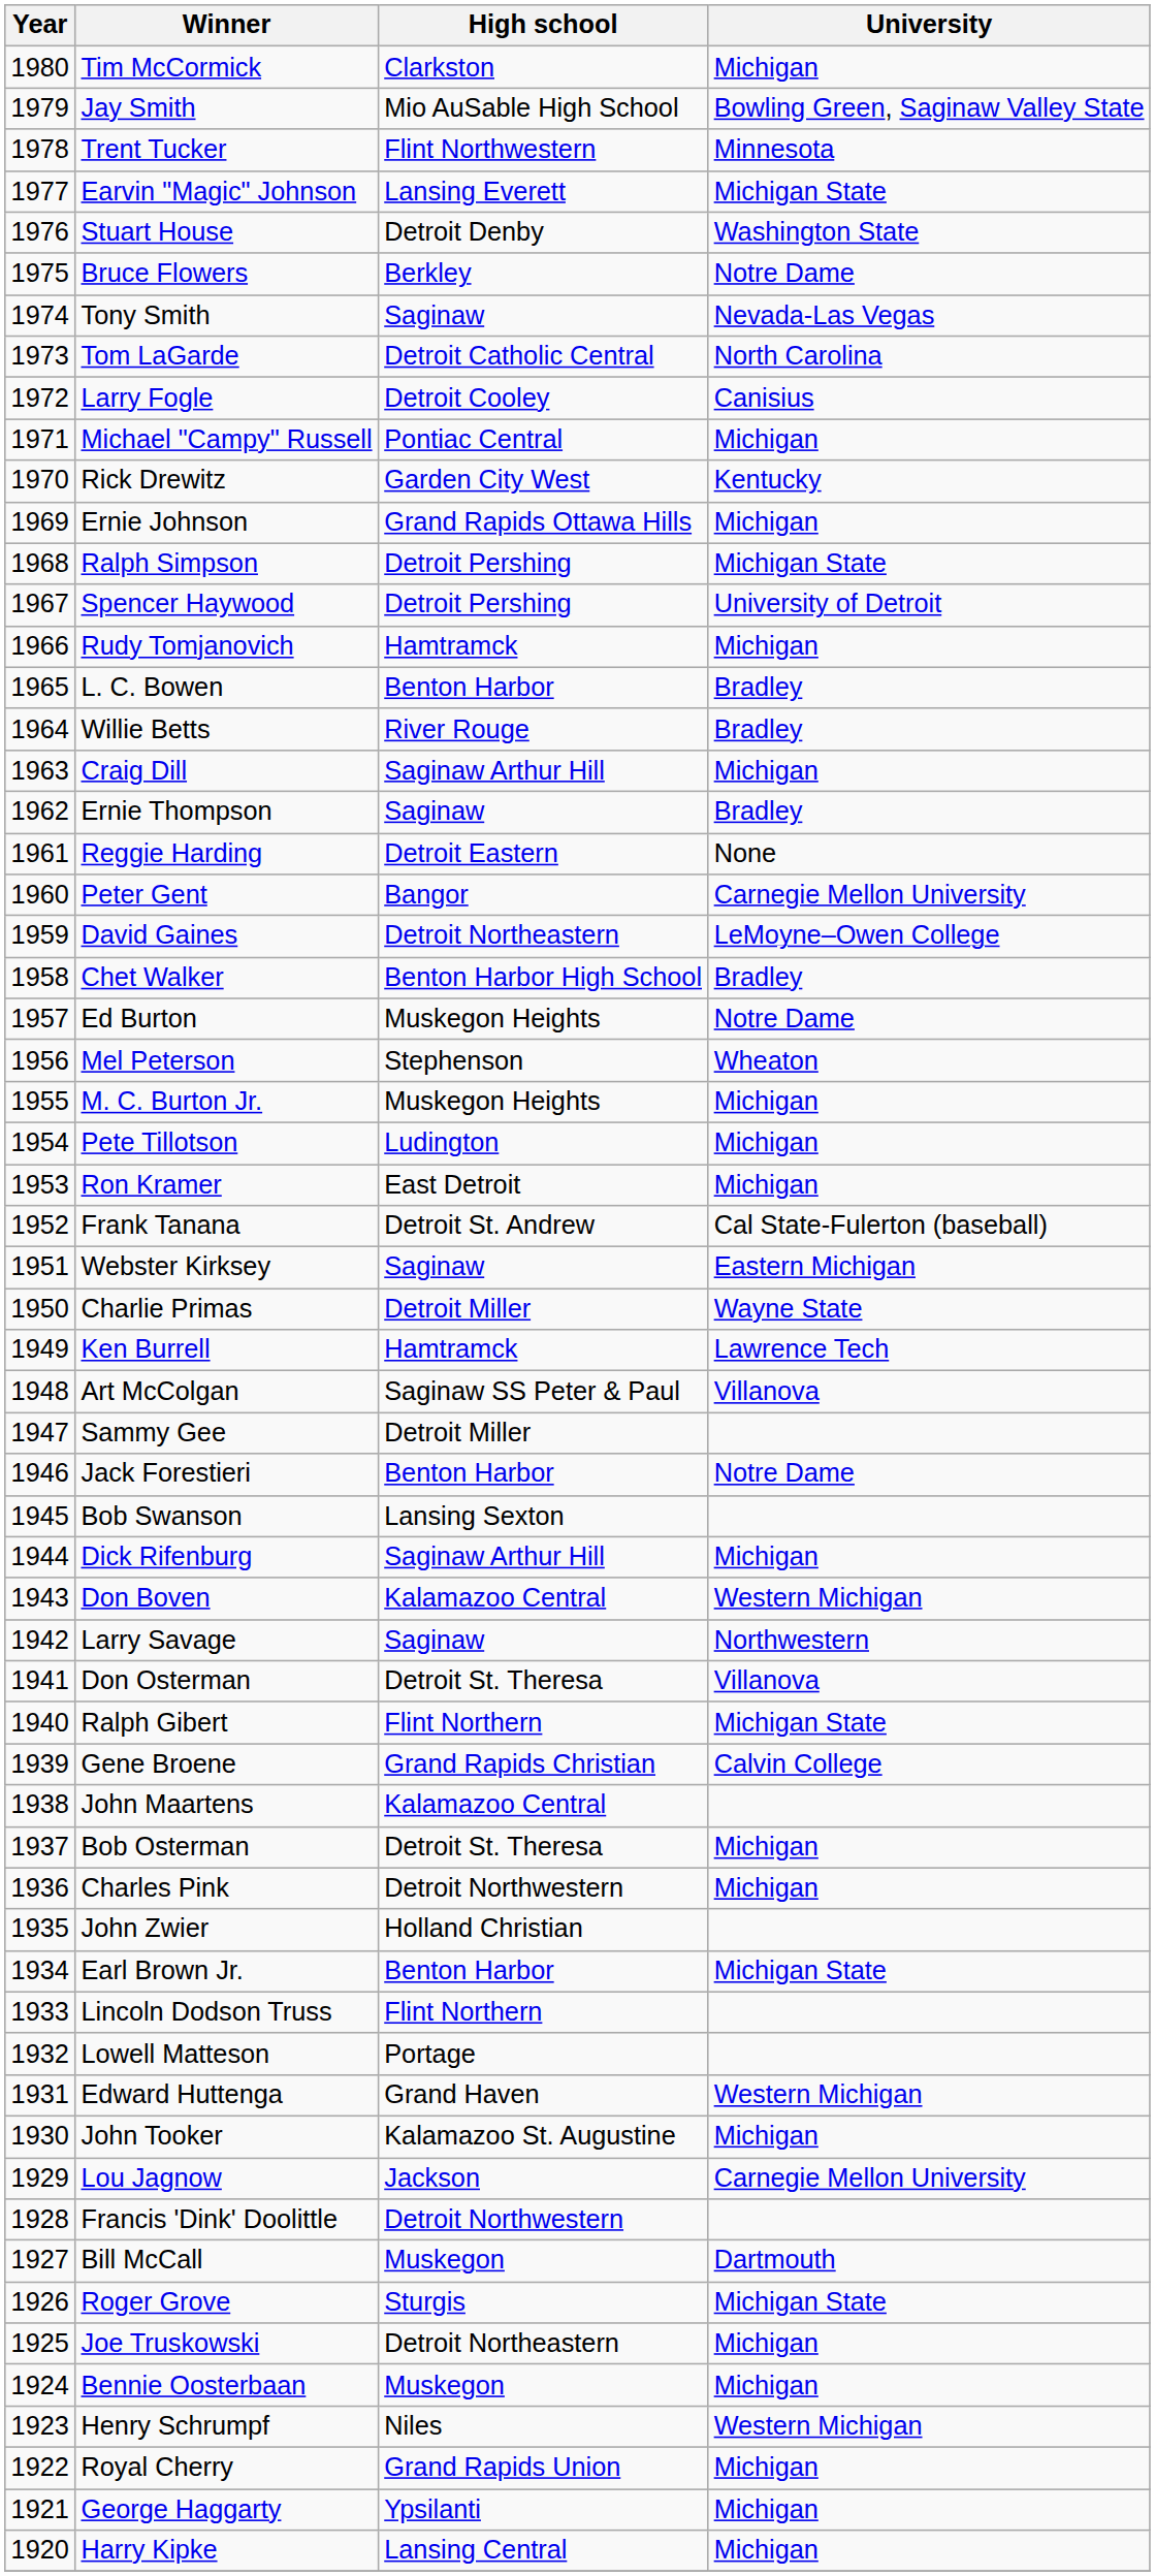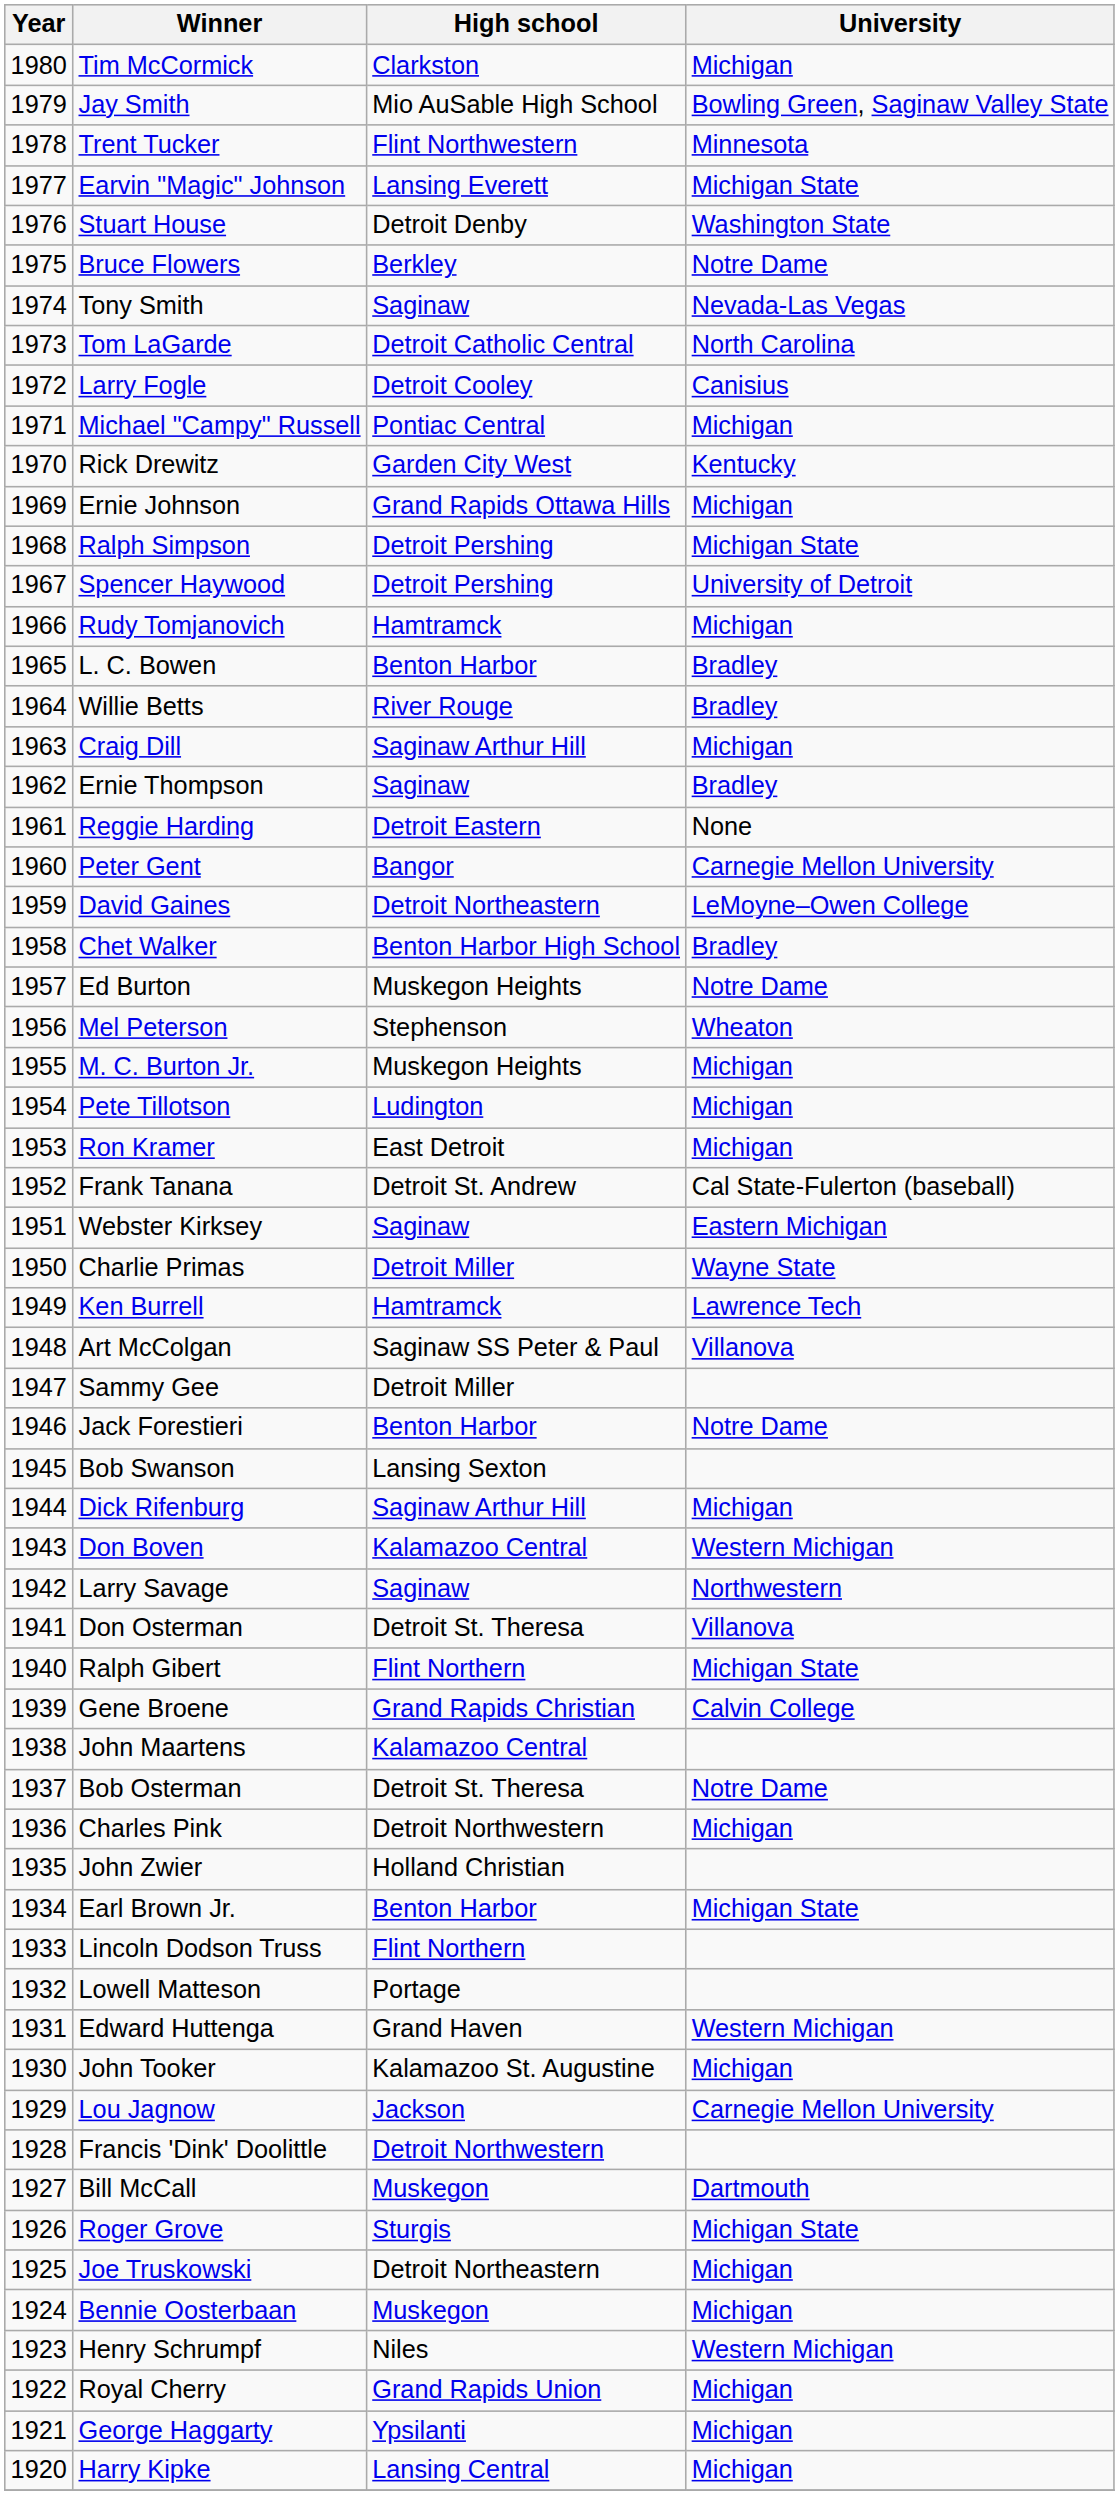 <table class="wikitable sortable">
 <tr>
 <th>Year</th>
 <th>Winner</th>
 <th>High school</th>
 <th>University</th>
 </tr>
 <tr>
 <td>1980</td>
 <td><a href='#'>Tim McCormick</a></td>
 <td><a href='#'>Clarkston</a></td>
 <td><a href='#'>Michigan</a></td>
 </tr>
 <tr>
 <td>1979</td>
 <td><a href='#'>Jay Smith</a></td>
 <td>Mio AuSable High School</td>
 <td><a href='#'>Bowling Green</a>, <a href='#'>Saginaw Valley State</a></td>
 </tr>
 <tr>
 <td>1978</td>
 <td><a href='#'>Trent Tucker</a></td>
 <td><a href='#'>Flint Northwestern</a></td>
 <td><a href='#'>Minnesota</a></td>
 </tr>
 <tr>
 <td>1977</td>
 <td><a href='#'>Earvin "Magic" Johnson</a></td>
 <td><a href='#'>Lansing Everett</a></td>
 <td><a href='#'>Michigan State</a></td>
 </tr>
 <tr>
 <td>1976</td>
 <td><a href='#'>Stuart House</a></td>
 <td>Detroit Denby</td>
 <td><a href='#'>Washington State</a></td>
 </tr>
 <tr>
 <td>1975</td>
 <td><a href='#'>Bruce Flowers</a></td>
 <td><a href='#'>Berkley</a></td>
 <td><a href='#'>Notre Dame</a></td>
 </tr>
 <tr>
 <td>1974</td>
 <td>Tony Smith</td>
 <td><a href='#'>Saginaw</a></td>
 <td><a href='#'>Nevada-Las Vegas</a></td>
 </tr>
 <tr>
 <td>1973</td>
 <td><a href='#'>Tom LaGarde</a></td>
 <td><a href='#'>Detroit Catholic Central</a></td>
 <td><a href='#'>North Carolina</a></td>
 </tr>
 <tr>
 <td>1972</td>
 <td><a href='#'>Larry Fogle</a></td>
 <td><a href='#'>Detroit Cooley</a></td>
 <td><a href='#'>Canisius</a></td>
 </tr>
 <tr>
 <td>1971</td>
 <td><a href='#'>Michael "Campy" Russell</a></td>
 <td><a href='#'>Pontiac Central</a></td>
 <td><a href='#'>Michigan</a></td>
 </tr>
 <tr>
 <td>1970</td>
 <td>Rick Drewitz</td>
 <td><a href='#'>Garden City West</a></td>
 <td><a href='#'>Kentucky</a></td>
 </tr>
 <tr>
 <td>1969</td>
 <td>Ernie Johnson</td>
 <td><a href='#'>Grand Rapids Ottawa Hills</a></td>
 <td><a href='#'>Michigan</a></td>
 </tr>
 <tr>
 <td>1968</td>
 <td><a href='#'>Ralph Simpson</a></td>
 <td><a href='#'>Detroit Pershing</a></td>
 <td><a href='#'>Michigan State</a></td>
 </tr>
 <tr>
 <td>1967</td>
 <td><a href='#'>Spencer Haywood</a></td>
 <td><a href='#'>Detroit Pershing</a></td>
 <td><a href='#'>University of Detroit</a></td>
 </tr>
 <tr>
 <td>1966</td>
 <td><a href='#'>Rudy Tomjanovich</a></td>
 <td><a href='#'>Hamtramck</a></td>
 <td><a href='#'>Michigan</a></td>
 </tr>
 <tr>
 <td>1965</td>
 <td>L. C. Bowen</td>
 <td><a href='#'>Benton Harbor</a></td>
 <td><a href='#'>Bradley</a></td>
 </tr>
 <tr>
 <td>1964</td>
 <td>Willie Betts</td>
 <td><a href='#'>River Rouge</a></td>
 <td><a href='#'>Bradley</a></td>
 </tr>
 <tr>
 <td>1963</td>
 <td><a href='#'>Craig Dill</a></td>
 <td><a href='#'>Saginaw Arthur Hill</a></td>
 <td><a href='#'>Michigan</a></td>
 </tr>
 <tr>
 <td>1962</td>
 <td>Ernie Thompson</td>
 <td><a href='#'>Saginaw</a></td>
 <td><a href='#'>Bradley</a></td>
 </tr>
 <tr>
 <td>1961</td>
 <td><a href='#'>Reggie Harding</a></td>
 <td><a href='#'>Detroit Eastern</a></td>
 <td>None</td>
 </tr>
 <tr>
 <td>1960</td>
 <td><a href='#'>Peter Gent</a></td>
 <td><a href='#'>Bangor</a></td>
 <td><a href='#'>Carnegie Mellon University</a></td>
 </tr>
 <tr>
 <td>1959</td>
 <td><a href='#'>David Gaines</a></td>
 <td><a href='#'>Detroit Northeastern</a></td>
 <td><a href='#'>LeMoyne–Owen College</a></td>
 </tr>
 <tr>
 <td>1958</td>
 <td><a href='#'>Chet Walker</a></td>
 <td><a href='#'>Benton Harbor High School</a></td>
 <td><a href='#'>Bradley</a></td>
 </tr>
 <tr>
 <td>1957</td>
 <td>Ed Burton</td>
 <td>Muskegon Heights</td>
 <td><a href='#'>Notre Dame</a></td>
 </tr>
 <tr>
 <td>1956</td>
 <td><a href='#'>Mel Peterson</a></td>
 <td>Stephenson</td>
 <td><a href='#'>Wheaton</a></td>
 </tr>
 <tr>
 <td>1955</td>
 <td><a href='#'>M. C. Burton Jr.</a></td>
 <td>Muskegon Heights</td>
 <td><a href='#'>Michigan</a></td>
 </tr>
 <tr>
 <td>1954</td>
 <td><a href='#'>Pete Tillotson</a></td>
 <td><a href='#'>Ludington</a></td>
 <td><a href='#'>Michigan</a></td>
 </tr>
 <tr>
 <td>1953</td>
 <td><a href='#'>Ron Kramer</a></td>
 <td>East Detroit</td>
 <td><a href='#'>Michigan</a></td>
 </tr>
 <tr>
 <td>1952</td>
 <td>Frank Tanana</td>
 <td>Detroit St. Andrew</td>
 <td>Cal State-Fulerton (baseball)</td>
 </tr>
 <tr>
 <td>1951</td>
 <td>Webster Kirksey</td>
 <td><a href='#'>Saginaw</a></td>
 <td><a href='#'>Eastern Michigan</a></td>
 </tr>
 <tr>
 <td>1950</td>
 <td>Charlie Primas</td>
 <td><a href='#'>Detroit Miller</a></td>
 <td><a href='#'>Wayne State</a></td>
 </tr>
 <tr>
 <td>1949</td>
 <td><a href='#'>Ken Burrell</a></td>
 <td><a href='#'>Hamtramck</a></td>
 <td><a href='#'>Lawrence Tech</a></td>
 </tr>
 <tr>
 <td>1948</td>
 <td>Art McColgan</td>
 <td>Saginaw SS Peter & Paul</td>
 <td><a href='#'>Villanova</a></td>
 </tr>
 <tr>
 <td>1947</td>
 <td>Sammy Gee</td>
 <td>Detroit Miller</td>
 <td></td>
 </tr>
 <tr>
 <td>1946</td>
 <td>Jack Forestieri</td>
 <td><a href='#'>Benton Harbor</a></td>
 <td><a href='#'>Notre Dame</a></td>
 </tr>
 <tr>
 <td>1945</td>
 <td>Bob Swanson</td>
 <td>Lansing Sexton</td>
 <td></td>
 </tr>
 <tr>
 <td>1944</td>
 <td><a href='#'>Dick Rifenburg</a></td>
 <td><a href='#'>Saginaw Arthur Hill</a></td>
 <td><a href='#'>Michigan</a></td>
 </tr>
 <tr>
 <td>1943</td>
 <td><a href='#'>Don Boven</a></td>
 <td><a href='#'>Kalamazoo Central</a></td>
 <td><a href='#'>Western Michigan</a></td>
 </tr>
 <tr>
 <td>1942</td>
 <td>Larry Savage</td>
 <td><a href='#'>Saginaw</a></td>
 <td><a href='#'>Northwestern</a></td>
 </tr>
 <tr>
 <td>1941</td>
 <td>Don Osterman</td>
 <td>Detroit St. Theresa</td>
 <td><a href='#'>Villanova</a></td>
 </tr>
 <tr>
 <td>1940</td>
 <td>Ralph Gibert</td>
 <td><a href='#'>Flint Northern</a></td>
 <td><a href='#'>Michigan State</a></td>
 </tr>
 <tr>
 <td>1939</td>
 <td>Gene	Broene</td>
 <td><a href='#'>Grand Rapids Christian</a></td>
 <td><a href='#'>Calvin College</a></td>
 </tr>
 <tr>
 <td>1938</td>
 <td>John Maartens</td>
 <td><a href='#'>Kalamazoo Central</a></td>
 <td></td>
 </tr>
 <tr>
 <td>1937</td>
 <td>Bob Osterman</td>
 <td>Detroit St. Theresa</td>
-<td><a href='#'>Michigan</a></td>
+<td><a href='#'>Notre Dame</a></td>
 </tr>
 <tr>
 <td>1936</td>
 <td>Charles Pink</td>
 <td>Detroit Northwestern</td>
 <td><a href='#'>Michigan</a></td>
 </tr>
 <tr>
 <td>1935</td>
 <td>John Zwier</td>
 <td>Holland Christian</td>
 <td></td>
 </tr>
 <tr>
 <td>1934</td>
 <td>Earl Brown Jr.</td>
 <td><a href='#'>Benton Harbor</a></td>
 <td><a href='#'>Michigan State</a></td>
 </tr>
 <tr>
 <td>1933</td>
 <td>Lincoln Dodson Truss</td>
 <td><a href='#'>Flint Northern</a></td>
 <td></td>
 </tr>
 <tr>
 <td>1932</td>
 <td>Lowell Matteson</td>
 <td>Portage</td>
 <td></td>
 </tr>
 <tr>
 <td>1931</td>
 <td>Edward Huttenga</td>
 <td>Grand Haven</td>
 <td><a href='#'>Western Michigan</a></td>
 </tr>
 <tr>
 <td>1930</td>
 <td>John Tooker</td>
 <td>Kalamazoo St. Augustine</td>
 <td><a href='#'>Michigan</a></td>
 </tr>
 <tr>
 <td>1929</td>
 <td><a href='#'>Lou Jagnow</a></td>
 <td><a href='#'>Jackson</a></td>
 <td><a href='#'>Carnegie Mellon University</a></td>
 </tr>
 <tr>
 <td>1928</td>
 <td>Francis 'Dink' Doolittle</td>
 <td><a href='#'>Detroit Northwestern</a></td>
 <td></td>
 </tr>
 <tr>
 <td>1927</td>
 <td>Bill McCall</td>
 <td><a href='#'>Muskegon</a></td>
 <td><a href='#'>Dartmouth</a></td>
 </tr>
 <tr>
 <td>1926</td>
 <td><a href='#'>Roger Grove</a></td>
 <td><a href='#'>Sturgis</a></td>
 <td><a href='#'>Michigan State</a></td>
 </tr>
 <tr>
 <td>1925</td>
 <td><a href='#'>Joe Truskowski</a></td>
 <td>Detroit Northeastern</td>
 <td><a href='#'>Michigan</a></td>
 </tr>
 <tr>
 <td>1924</td>
 <td><a href='#'>Bennie Oosterbaan</a></td>
 <td><a href='#'>Muskegon</a></td>
 <td><a href='#'>Michigan</a></td>
 </tr>
 <tr>
 <td>1923</td>
 <td>Henry Schrumpf</td>
 <td>Niles</td>
 <td><a href='#'>Western Michigan</a></td>
 </tr>
 <tr>
 <td>1922</td>
 <td>Royal Cherry</td>
 <td><a href='#'>Grand Rapids Union</a></td>
 <td><a href='#'>Michigan</a></td>
 </tr>
 <tr>
 <td>1921</td>
 <td><a href='#'>George Haggarty</a></td>
 <td><a href='#'>Ypsilanti</a></td>
 <td><a href='#'>Michigan</a></td>
 </tr>
 <tr>
 <td>1920</td>
 <td><a href='#'>Harry Kipke</a></td>
 <td><a href='#'>Lansing Central</a></td>
 <td><a href='#'>Michigan</a></td>
 </tr>
 <tr>
 </tr>
 </table>
